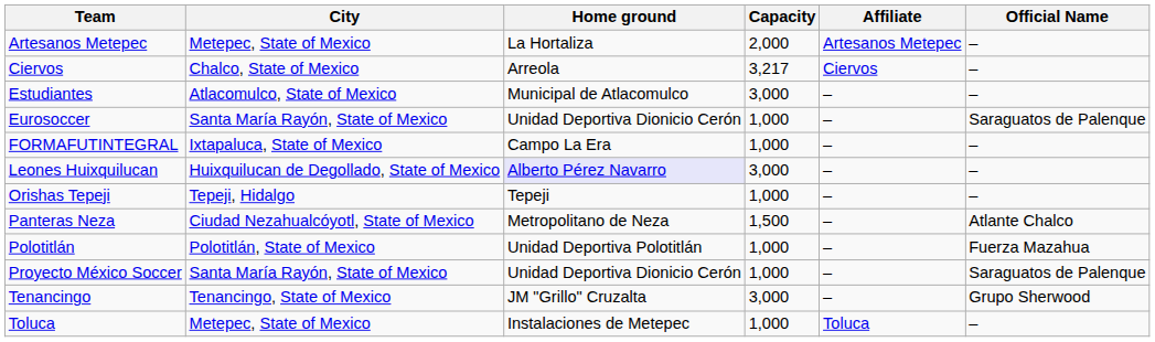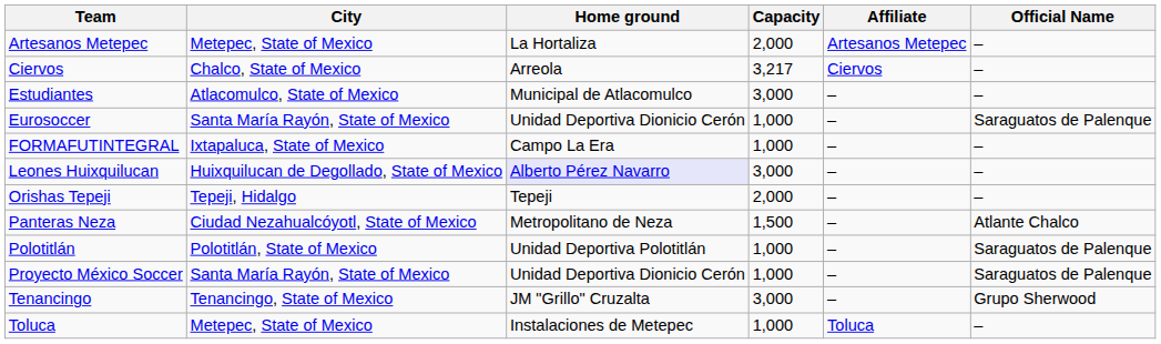 <table class="wikitable sortable">
 <tr>
 <th>Team</th>
 <th>City</th>
 <th>Home ground</th>
 <th>Capacity</th>
 <th>Affiliate</th>
 <th>Official Name</th>
 </tr>
 <tr>
 <td><a href='#'>Artesanos Metepec</a></td>
 <td><a href='#'>Metepec</a>, <a href='#'>State of Mexico</a></td>
 <td>La Hortaliza</td>
 <td>2,000</td>
 <td><a href='#'>Artesanos Metepec</a></td>
 <td>–</td>
 </tr>
 <tr>
 <td><a href='#'>Ciervos</a></td>
 <td><a href='#'>Chalco</a>, <a href='#'>State of Mexico</a></td>
 <td>Arreola</td>
 <td>3,217</td>
 <td><a href='#'>Ciervos</a></td>
 <td>–</td>
 </tr>
 <tr>
 <td><a href='#'>Estudiantes</a></td>
 <td><a href='#'>Atlacomulco</a>, <a href='#'>State of Mexico</a></td>
 <td>Municipal de Atlacomulco</td>
 <td>3,000</td>
 <td>–</td>
 <td>–</td>
 </tr>
 <tr>
 <td><a href='#'>Eurosoccer</a></td>
 <td><a href='#'>Santa María Rayón</a>, <a href='#'>State of Mexico</a></td>
 <td>Unidad Deportiva Dionicio Cerón</td>
 <td>1,000</td>
 <td>–</td>
 <td>Saraguatos de Palenque</td>
 </tr>
 <tr>
 <td><a href='#'>FORMAFUTINTEGRAL</a></td>
 <td><a href='#'>Ixtapaluca</a>, <a href='#'>State of Mexico</a></td>
 <td>Campo La Era</td>
 <td>1,000</td>
 <td>–</td>
 <td>–</td>
 </tr>
 <tr>
 <td><a href='#'>Leones Huixquilucan</a></td>
 <td><a href='#'>Huixquilucan de Degollado</a>, <a href='#'>State of Mexico</a></td>
 <td style="background: lavender;"><a href='#'>Alberto Pérez Navarro</a></td>
 <td>3,000</td>
 <td>–</td>
 <td>–</td>
 </tr>
 <tr>
 <td><a href='#'>Orishas Tepeji</a></td>
 <td><a href='#'>Tepeji</a>, <a href='#'>Hidalgo</a></td>
 <td>Tepeji</td>
-<td>1,000</td>
+<td>2,000</td>
 <td>–</td>
 <td>–</td>
 </tr>
 <tr>
 <td><a href='#'>Panteras Neza</a></td>
 <td><a href='#'>Ciudad Nezahualcóyotl</a>, <a href='#'>State of Mexico</a></td>
 <td>Metropolitano de Neza</td>
 <td>1,500</td>
 <td>–</td>
 <td>Atlante Chalco</td>
 </tr>
 <tr>
 <td><a href='#'>Polotitlán</a></td>
 <td><a href='#'>Polotitlán</a>, <a href='#'>State of Mexico</a></td>
 <td>Unidad Deportiva Polotitlán</td>
 <td>1,000</td>
 <td>–</td>
-<td>Fuerza Mazahua</td>
+<td>Saraguatos de Palenque</td>
 </tr>
 <tr>
 <td><a href='#'>Proyecto México Soccer</a></td>
 <td><a href='#'>Santa María Rayón</a>, <a href='#'>State of Mexico</a></td>
 <td>Unidad Deportiva Dionicio Cerón</td>
 <td>1,000</td>
 <td>–</td>
 <td>Saraguatos de Palenque</td>
 </tr>
 <tr>
 <td><a href='#'>Tenancingo</a></td>
 <td><a href='#'>Tenancingo</a>, <a href='#'>State of Mexico</a></td>
 <td>JM "Grillo" Cruzalta</td>
 <td>3,000</td>
 <td>–</td>
 <td>Grupo Sherwood</td>
 </tr>
 <tr>
 <td><a href='#'>Toluca</a></td>
 <td><a href='#'>Metepec</a>, <a href='#'>State of Mexico</a></td>
 <td>Instalaciones de Metepec</td>
 <td>1,000</td>
 <td><a href='#'>Toluca</a></td>
 <td>–</td>
 </tr>
 </table>
